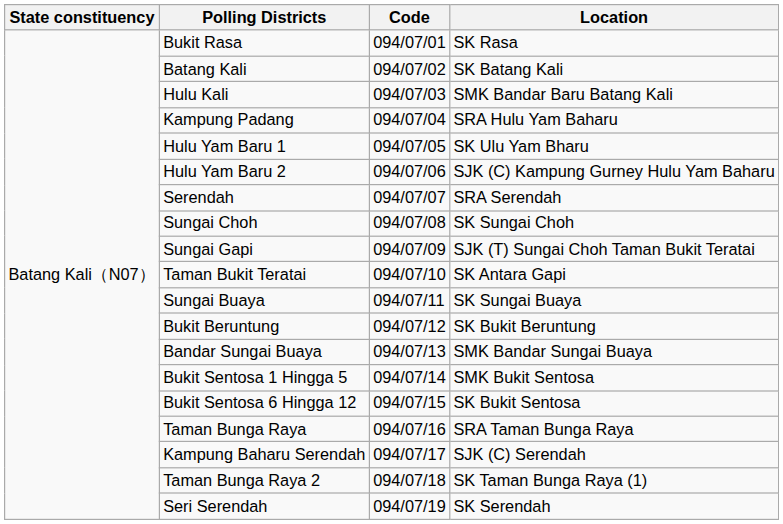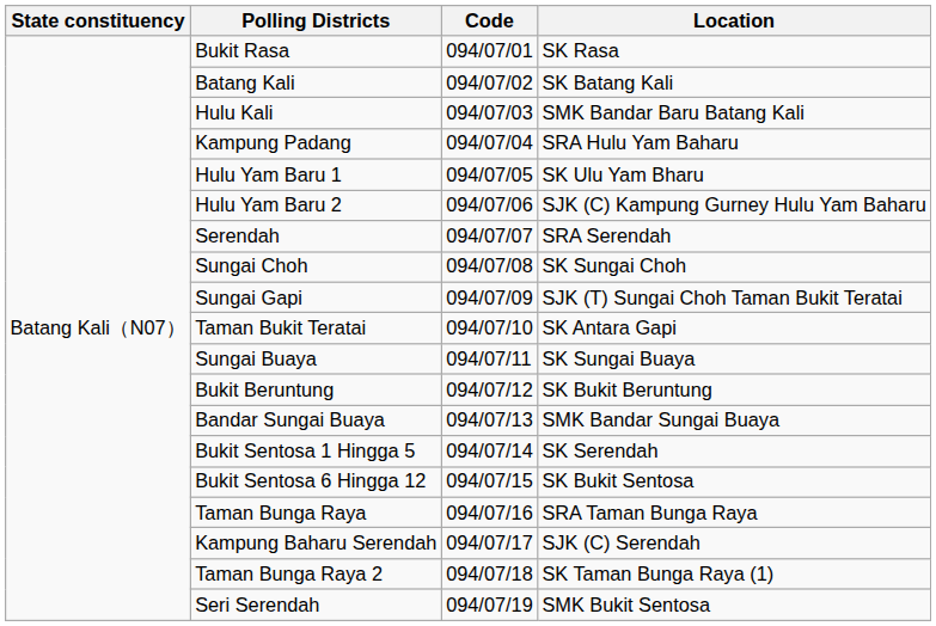 <table class="wikitable sortable mw-collapsible" style="white-space:nowrap;font-size:85%">
 <tr>
 <th>State constituency</th>
 <th>Polling Districts</th>
 <th>Code</th>
 <th>Location</th>
 </tr>
 <tr>
 <td rowspan="19">Batang Kali（N07）</td>
 <td>Bukit Rasa</td>
 <td>094/07/01</td>
 <td>SK Rasa</td>
 </tr>
 <tr>
 <td>Batang Kali</td>
 <td>094/07/02</td>
 <td>SK Batang Kali</td>
 </tr>
 <tr>
 <td>Hulu Kali</td>
 <td>094/07/03</td>
 <td>SMK Bandar Baru Batang Kali</td>
 </tr>
 <tr>
 <td>Kampung Padang</td>
 <td>094/07/04</td>
 <td>SRA Hulu Yam Baharu</td>
 </tr>
 <tr>
 <td>Hulu Yam Baru 1</td>
 <td>094/07/05</td>
 <td>SK Ulu Yam Bharu</td>
 </tr>
 <tr>
 <td>Hulu Yam Baru 2</td>
 <td>094/07/06</td>
 <td>SJK (C) Kampung Gurney Hulu Yam Baharu</td>
 </tr>
 <tr>
 <td>Serendah</td>
 <td>094/07/07</td>
 <td>SRA Serendah</td>
 </tr>
 <tr>
 <td>Sungai Choh</td>
 <td>094/07/08</td>
 <td>SK Sungai Choh</td>
 </tr>
 <tr>
 <td>Sungai Gapi</td>
 <td>094/07/09</td>
 <td>SJK (T) Sungai Choh Taman Bukit Teratai</td>
 </tr>
 <tr>
 <td>Taman Bukit Teratai</td>
 <td>094/07/10</td>
 <td>SK Antara Gapi</td>
 </tr>
 <tr>
 <td>Sungai Buaya</td>
 <td>094/07/11</td>
 <td>SK Sungai Buaya</td>
 </tr>
 <tr>
 <td>Bukit Beruntung</td>
 <td>094/07/12</td>
 <td>SK Bukit Beruntung</td>
 </tr>
 <tr>
 <td>Bandar Sungai Buaya</td>
 <td>094/07/13</td>
 <td>SMK Bandar Sungai Buaya</td>
 </tr>
 <tr>
 <td>Bukit Sentosa 1 Hingga 5</td>
 <td>094/07/14</td>
-<td>SMK Bukit Sentosa</td>
+<td>SK Serendah</td>
 </tr>
 <tr>
 <td>Bukit Sentosa 6 Hingga 12</td>
 <td>094/07/15</td>
 <td>SK Bukit Sentosa</td>
 </tr>
 <tr>
 <td>Taman Bunga Raya</td>
 <td>094/07/16</td>
 <td>SRA Taman Bunga Raya</td>
 </tr>
 <tr>
 <td>Kampung Baharu Serendah</td>
 <td>094/07/17</td>
 <td>SJK (C) Serendah</td>
 </tr>
 <tr>
 <td>Taman Bunga Raya 2</td>
 <td>094/07/18</td>
 <td>SK Taman Bunga Raya (1)</td>
 </tr>
 <tr>
 <td>Seri Serendah</td>
 <td>094/07/19</td>
-<td>SK Serendah</td>
+<td>SMK Bukit Sentosa</td>
 </tr>
 </table>
